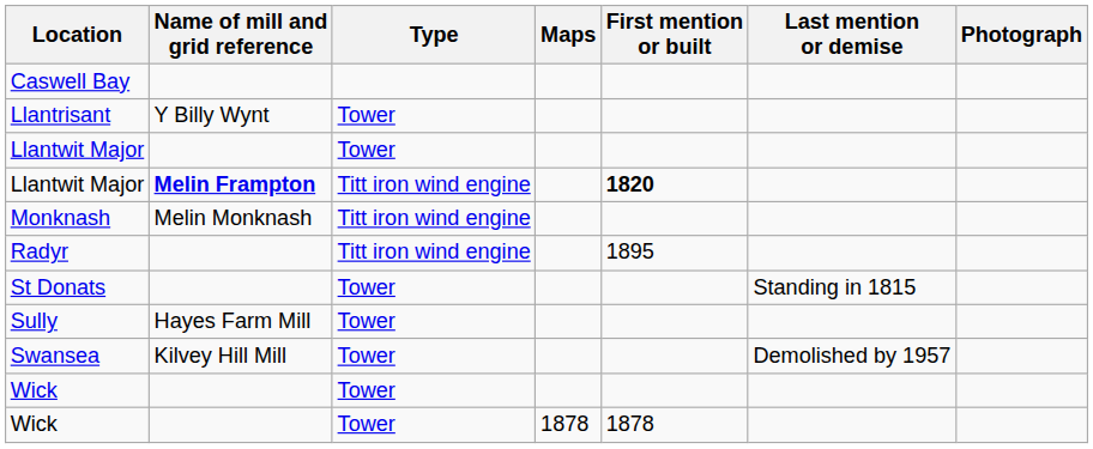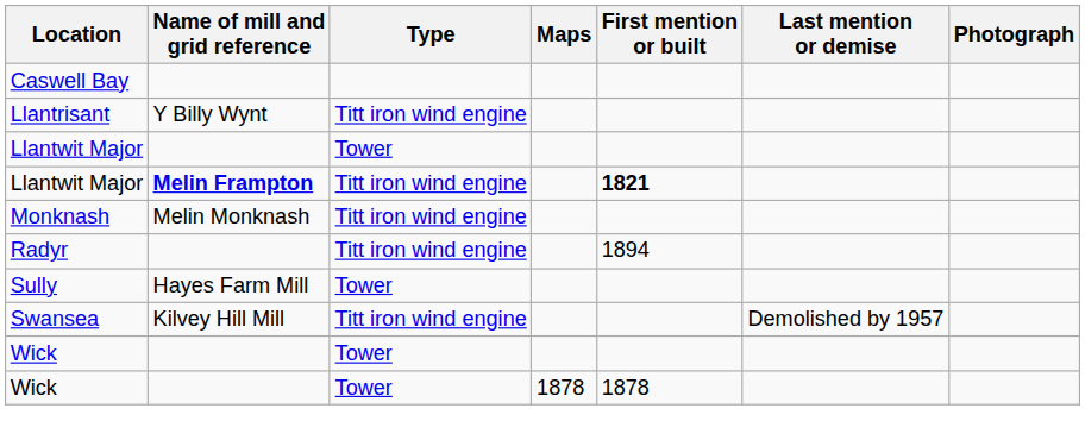 <table class="wikitable">
 <tr>
 <th>Location</th>
 <th>Name of mill and<br>grid reference</th>
 <th>Type</th>
 <th>Maps</th>
 <th>First mention<br>or built</th>
 <th>Last mention<br> or demise</th>
 <th>Photograph</th>
 </tr>
 <tr>
 <td><a href='#'>Caswell Bay</a></td>
 <td></td>
 <td></td>
 <td></td>
 <td></td>
 <td></td>
 <td></td>
 </tr>
 <tr>
 <td><a href='#'>Llantrisant</a></td>
 <td>Y Billy Wynt<br></td>
-<td><a href='#'>Tower</a></td>
+<td><a href='#'>Titt iron wind engine</a></td>
 <td></td>
 <td></td>
 <td></td>
 <td></td>
 </tr>
 <tr>
 <td><a href='#'>Llantwit Major</a></td>
 <td></td>
 <td><a href='#'>Tower</a></td>
 <td></td>
 <td></td>
 <td></td>
 <td></td>
 </tr>
 <tr>
 <td>Llantwit Major</td>
 <td><strong><a href='#'>Melin Frampton</a></strong><br></td>
 <td><a href='#'>Titt iron wind engine</a></td>
 <td></td>
-<td><strong>1820</strong></td>
+<td><strong>1821</strong></td>
 <td></td>
 <td></td>
 </tr>
 <tr>
 <td><a href='#'>Monknash</a></td>
 <td>Melin Monknash<br></td>
 <td><a href='#'>Titt iron wind engine</a></td>
 <td></td>
 <td></td>
 <td></td>
 <td></td>
 </tr>
 <tr>
 <td><a href='#'>Radyr</a></td>
 <td></td>
 <td><a href='#'>Titt iron wind engine</a></td>
 <td></td>
-<td>1895</td>
+<td>1894</td>
 <td></td>
-<td></td>
-</tr>
-<tr>
-<td><a href='#'>St Donats</a></td>
-<td></td>
-<td><a href='#'>Tower</a></td>
-<td></td>
-<td></td>
-<td>Standing in 1815</td>
 <td></td>
 </tr>
 <tr>
 <td><a href='#'>Sully</a></td>
 <td>Hayes Farm Mill<br></td>
 <td><a href='#'>Tower</a></td>
 <td></td>
 <td></td>
 <td></td>
 <td></td>
 </tr>
 <tr>
 <td><a href='#'>Swansea</a></td>
 <td>Kilvey Hill Mill</td>
-<td><a href='#'>Tower</a></td>
+<td><a href='#'>Titt iron wind engine</a></td>
 <td></td>
 <td></td>
 <td>Demolished by 1957</td>
 <td></td>
 </tr>
 <tr>
 <td><a href='#'>Wick</a></td>
 <td></td>
 <td><a href='#'>Tower</a></td>
 <td></td>
 <td></td>
 <td></td>
 <td></td>
 </tr>
 <tr>
 <td>Wick</td>
 <td></td>
 <td><a href='#'>Tower</a></td>
 <td>1878</td>
 <td>1878</td>
 <td></td>
 <td></td>
 </tr>
 </table>
